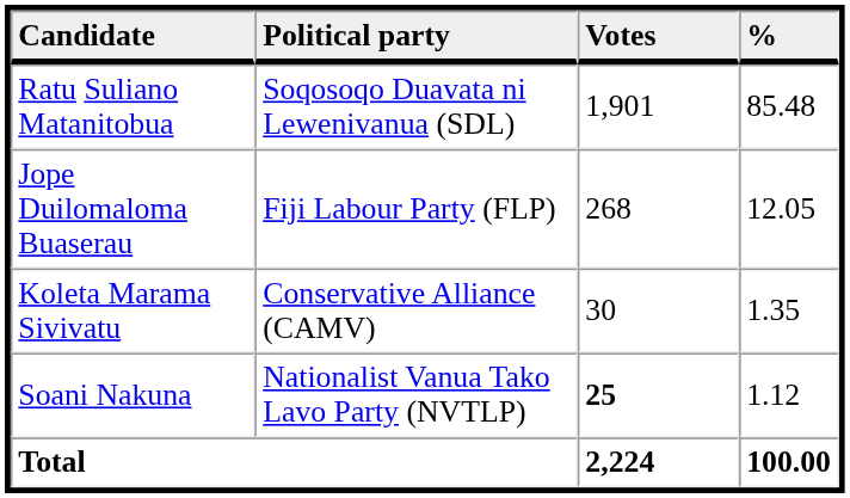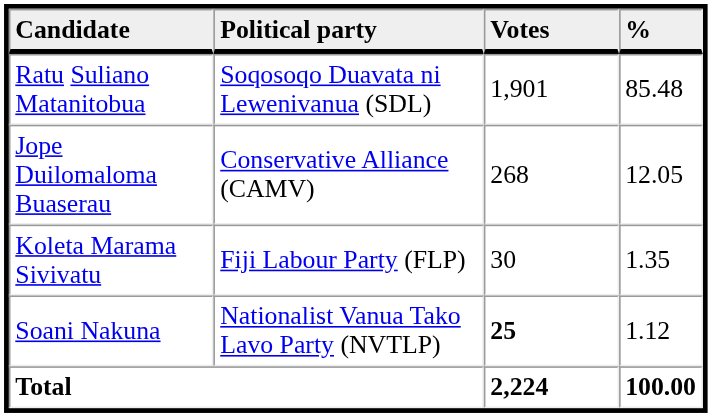 <table table width="70%" border="1" align="center" cellpadding=3 cellspacing=0 style="margin:5px; border:3px solid;">
 <tr>
 <td td width="30%" style="border-bottom:3px solid; background:#efefef;"><strong>Candidate</strong></td>
 <td td width="40%" style="border-bottom:3px solid; background:#efefef;"><strong>Political party</strong></td>
 <td td width="20%" style="border-bottom:3px solid; background:#efefef;"><strong>Votes</strong></td>
 <td td width="10%" style="border-bottom:3px solid; background:#efefef;"><strong>%</strong></td>
 </tr>
 <tr>
 <td><a href='#'>Ratu</a> <a href='#'>Suliano Matanitobua</a></td>
 <td><a href='#'>Soqosoqo Duavata ni Lewenivanua</a> (SDL)</td>
 <td>1,901</td>
 <td>85.48</td>
 </tr>
 <tr>
 <td><a href='#'>Jope Duilomaloma Buaserau</a></td>
-<td><a href='#'>Fiji Labour Party</a> (FLP)</td>
+<td><a href='#'>Conservative Alliance</a> (CAMV)</td>
 <td>268</td>
 <td>12.05</td>
 </tr>
 <tr>
 <td><a href='#'>Koleta Marama Sivivatu</a></td>
-<td><a href='#'>Conservative Alliance</a> (CAMV)</td>
+<td><a href='#'>Fiji Labour Party</a> (FLP)</td>
 <td>30</td>
 <td>1.35</td>
 </tr>
 <tr>
 <td><a href='#'>Soani Nakuna</a></td>
 <td><a href='#'>Nationalist Vanua Tako Lavo Party</a> (NVTLP)</td>
 <td><strong>25</strong></td>
 <td>1.12</td>
 </tr>
 <tr>
 <td colspan=2><strong>Total</strong></td>
 <td><strong>2,224</strong></td>
 <td><strong>100.00</strong></td>
 </tr>
 <tr>
 </tr>
 </table>
